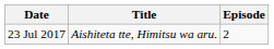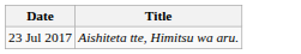 <table class="wikitable">
 <tr>
 <th>Date</th>
 <th>Title</th>
-<th>Episode</th>
 </tr>
 <tr>
 <td>23 Jul 2017</td>
 <td><em>Aishiteta tte, Himitsu wa aru.</em></td>
-<td>2</td>
 </tr>
 </table>
